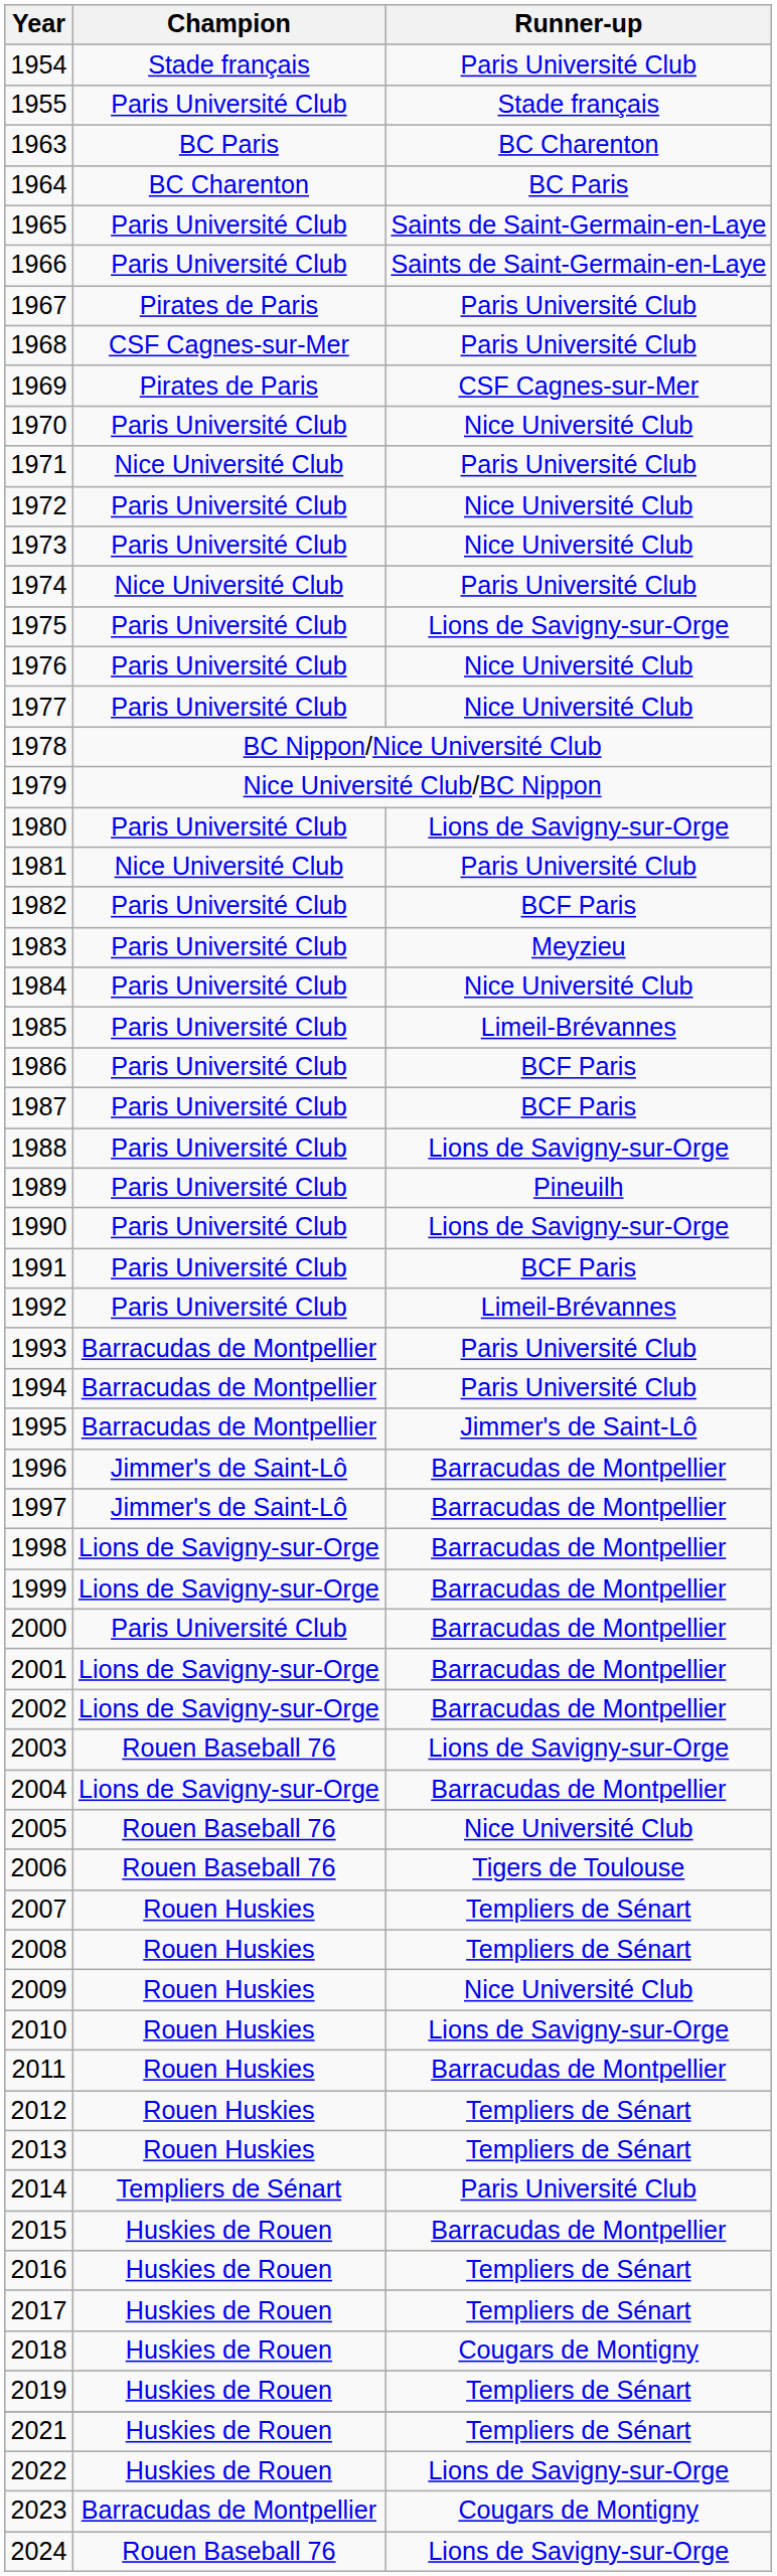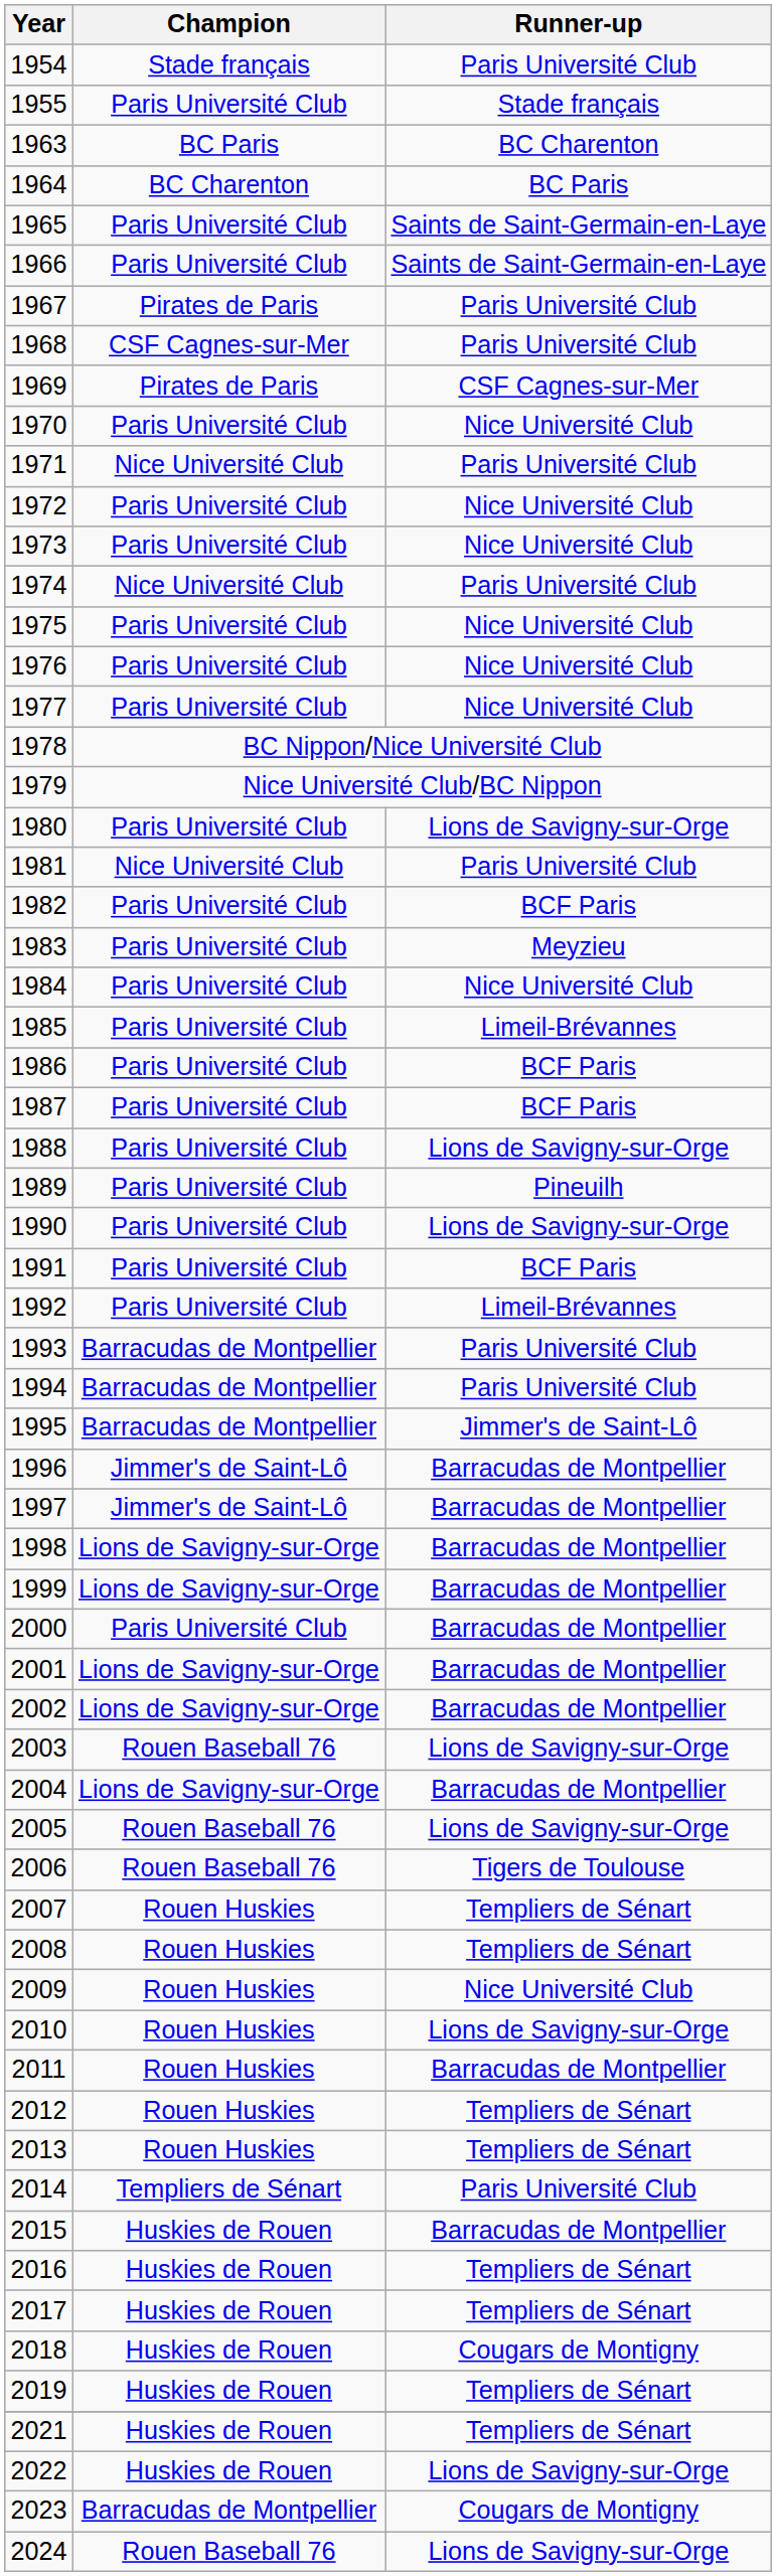 <table class="wikitable">
 <tr>
 <th>Year</th>
 <th>Champion</th>
 <th>Runner-up</th>
 </tr>
 <tr align=center>
 <td>1954</td>
 <td><a href='#'>Stade français</a></td>
 <td><a href='#'>Paris Université Club</a></td>
 </tr>
 <tr align=center>
 <td>1955</td>
 <td><a href='#'>Paris Université Club</a></td>
 <td><a href='#'>Stade français</a></td>
 </tr>
 <tr align=center>
 <td>1963</td>
 <td><a href='#'>BC Paris</a></td>
 <td><a href='#'>BC Charenton</a></td>
 </tr>
 <tr align=center>
 <td>1964</td>
 <td><a href='#'>BC Charenton</a></td>
 <td><a href='#'>BC Paris</a></td>
 </tr>
 <tr align=center>
 <td>1965</td>
 <td><a href='#'>Paris Université Club</a></td>
 <td><a href='#'>Saints de Saint-Germain-en-Laye</a></td>
 </tr>
 <tr align=center>
 <td>1966</td>
 <td><a href='#'>Paris Université Club</a></td>
 <td><a href='#'>Saints de Saint-Germain-en-Laye</a></td>
 </tr>
 <tr align=center>
 <td>1967</td>
 <td><a href='#'>Pirates de Paris</a></td>
 <td><a href='#'>Paris Université Club</a></td>
 </tr>
 <tr align=center>
 <td>1968</td>
 <td><a href='#'>CSF Cagnes-sur-Mer</a></td>
 <td><a href='#'>Paris Université Club</a></td>
 </tr>
 <tr align=center>
 <td>1969</td>
 <td><a href='#'>Pirates de Paris</a></td>
 <td><a href='#'>CSF Cagnes-sur-Mer</a></td>
 </tr>
 <tr align=center>
 <td>1970</td>
 <td><a href='#'>Paris Université Club</a></td>
 <td><a href='#'>Nice Université Club</a></td>
 </tr>
 <tr align=center>
 <td>1971</td>
 <td><a href='#'>Nice Université Club</a></td>
 <td><a href='#'>Paris Université Club</a></td>
 </tr>
 <tr align=center>
 <td>1972</td>
 <td><a href='#'>Paris Université Club</a></td>
 <td><a href='#'>Nice Université Club</a></td>
 </tr>
 <tr align=center>
 <td>1973</td>
 <td><a href='#'>Paris Université Club</a></td>
 <td><a href='#'>Nice Université Club</a></td>
 </tr>
 <tr align=center>
 <td>1974</td>
 <td><a href='#'>Nice Université Club</a></td>
 <td><a href='#'>Paris Université Club</a></td>
 </tr>
 <tr align=center>
 <td>1975</td>
 <td><a href='#'>Paris Université Club</a></td>
-<td><a href='#'>Lions de Savigny-sur-Orge</a></td>
+<td><a href='#'>Nice Université Club</a></td>
 </tr>
 <tr align=center>
 <td>1976</td>
 <td><a href='#'>Paris Université Club</a></td>
 <td><a href='#'>Nice Université Club</a></td>
 </tr>
 <tr align=center>
 <td>1977</td>
 <td><a href='#'>Paris Université Club</a></td>
 <td><a href='#'>Nice Université Club</a></td>
 </tr>
 <tr align=center>
 <td>1978</td>
 <td colspan=2><a href='#'>BC Nippon</a>/<a href='#'>Nice Université Club</a></td>
 </tr>
 <tr align=center>
 <td>1979</td>
 <td colspan=2><a href='#'>Nice Université Club</a>/<a href='#'>BC Nippon</a></td>
 </tr>
 <tr align=center>
 <td>1980</td>
 <td><a href='#'>Paris Université Club</a></td>
 <td><a href='#'>Lions de Savigny-sur-Orge</a></td>
 </tr>
 <tr align=center>
 <td>1981</td>
 <td><a href='#'>Nice Université Club</a></td>
 <td><a href='#'>Paris Université Club</a></td>
 </tr>
 <tr align=center>
 <td>1982</td>
 <td><a href='#'>Paris Université Club</a></td>
 <td><a href='#'>BCF Paris</a></td>
 </tr>
 <tr align=center>
 <td>1983</td>
 <td><a href='#'>Paris Université Club</a></td>
 <td><a href='#'>Meyzieu</a></td>
 </tr>
 <tr align=center>
 <td>1984</td>
 <td><a href='#'>Paris Université Club</a></td>
 <td><a href='#'>Nice Université Club</a></td>
 </tr>
 <tr align=center>
 <td>1985</td>
 <td><a href='#'>Paris Université Club</a></td>
 <td><a href='#'>Limeil-Brévannes</a></td>
 </tr>
 <tr align=center>
 <td>1986</td>
 <td><a href='#'>Paris Université Club</a></td>
 <td><a href='#'>BCF Paris</a></td>
 </tr>
 <tr align=center>
 <td>1987</td>
 <td><a href='#'>Paris Université Club</a></td>
 <td><a href='#'>BCF Paris</a></td>
 </tr>
 <tr align=center>
 <td>1988</td>
 <td><a href='#'>Paris Université Club</a></td>
 <td><a href='#'>Lions de Savigny-sur-Orge</a></td>
 </tr>
 <tr align=center>
 <td>1989</td>
 <td><a href='#'>Paris Université Club</a></td>
 <td><a href='#'>Pineuilh</a></td>
 </tr>
 <tr align=center>
 <td>1990</td>
 <td><a href='#'>Paris Université Club</a></td>
 <td><a href='#'>Lions de Savigny-sur-Orge</a></td>
 </tr>
 <tr align=center>
 <td>1991</td>
 <td><a href='#'>Paris Université Club</a></td>
 <td><a href='#'>BCF Paris</a></td>
 </tr>
 <tr align=center>
 <td>1992</td>
 <td><a href='#'>Paris Université Club</a></td>
 <td><a href='#'>Limeil-Brévannes</a></td>
 </tr>
 <tr align=center>
 <td>1993</td>
 <td><a href='#'>Barracudas de Montpellier</a></td>
 <td><a href='#'>Paris Université Club</a></td>
 </tr>
 <tr align=center>
 <td>1994</td>
 <td><a href='#'>Barracudas de Montpellier</a></td>
 <td><a href='#'>Paris Université Club</a></td>
 </tr>
 <tr align=center>
 <td>1995</td>
 <td><a href='#'>Barracudas de Montpellier</a></td>
 <td><a href='#'>Jimmer's de Saint-Lô</a></td>
 </tr>
 <tr align=center>
 <td>1996</td>
 <td><a href='#'>Jimmer's de Saint-Lô</a></td>
 <td><a href='#'>Barracudas de Montpellier</a></td>
 </tr>
 <tr align=center>
 <td>1997</td>
 <td><a href='#'>Jimmer's de Saint-Lô</a></td>
 <td><a href='#'>Barracudas de Montpellier</a></td>
 </tr>
 <tr align=center>
 <td>1998</td>
 <td><a href='#'>Lions de Savigny-sur-Orge</a></td>
 <td><a href='#'>Barracudas de Montpellier</a></td>
 </tr>
 <tr align=center>
 <td>1999</td>
 <td><a href='#'>Lions de Savigny-sur-Orge</a></td>
 <td><a href='#'>Barracudas de Montpellier</a></td>
 </tr>
 <tr align=center>
 <td>2000</td>
 <td><a href='#'>Paris Université Club</a></td>
 <td><a href='#'>Barracudas de Montpellier</a></td>
 </tr>
 <tr align=center>
 <td>2001</td>
 <td><a href='#'>Lions de Savigny-sur-Orge</a></td>
 <td><a href='#'>Barracudas de Montpellier</a></td>
 </tr>
 <tr align=center>
 <td>2002</td>
 <td><a href='#'>Lions de Savigny-sur-Orge</a></td>
 <td><a href='#'>Barracudas de Montpellier</a></td>
 </tr>
 <tr align=center>
 <td>2003</td>
 <td><a href='#'>Rouen Baseball 76</a></td>
 <td><a href='#'>Lions de Savigny-sur-Orge</a></td>
 </tr>
 <tr align=center>
 <td>2004</td>
 <td><a href='#'>Lions de Savigny-sur-Orge</a></td>
 <td><a href='#'>Barracudas de Montpellier</a></td>
 </tr>
 <tr align=center>
 <td>2005</td>
 <td><a href='#'>Rouen Baseball 76</a></td>
-<td><a href='#'>Nice Université Club</a></td>
+<td><a href='#'>Lions de Savigny-sur-Orge</a></td>
 </tr>
 <tr align=center>
 <td>2006</td>
 <td><a href='#'>Rouen Baseball 76</a></td>
 <td><a href='#'>Tigers de Toulouse</a></td>
 </tr>
 <tr align=center>
 <td>2007</td>
 <td><a href='#'>Rouen Huskies</a></td>
 <td><a href='#'>Templiers de Sénart</a></td>
 </tr>
 <tr align=center>
 <td>2008</td>
 <td><a href='#'>Rouen Huskies</a></td>
 <td><a href='#'>Templiers de Sénart</a></td>
 </tr>
 <tr align=center>
 <td>2009</td>
 <td><a href='#'>Rouen Huskies</a></td>
 <td><a href='#'>Nice Université Club</a></td>
 </tr>
 <tr align=center>
 <td>2010</td>
 <td><a href='#'>Rouen Huskies</a></td>
 <td><a href='#'>Lions de Savigny-sur-Orge</a></td>
 </tr>
 <tr align=center>
 <td>2011</td>
 <td><a href='#'>Rouen Huskies</a></td>
 <td><a href='#'>Barracudas de Montpellier</a></td>
 </tr>
 <tr align=center>
 <td>2012</td>
 <td><a href='#'>Rouen Huskies</a></td>
 <td><a href='#'>Templiers de Sénart</a></td>
 </tr>
 <tr align=center>
 <td>2013</td>
 <td><a href='#'>Rouen Huskies</a></td>
 <td><a href='#'>Templiers de Sénart</a></td>
 </tr>
 <tr align=center>
 <td>2014</td>
 <td><a href='#'>Templiers de Sénart</a></td>
 <td><a href='#'>Paris Université Club</a></td>
 </tr>
 <tr align=center>
 <td>2015</td>
 <td><a href='#'>Huskies de Rouen</a></td>
 <td><a href='#'>Barracudas de Montpellier</a></td>
 </tr>
 <tr align=center>
 <td>2016</td>
 <td><a href='#'>Huskies de Rouen</a></td>
 <td><a href='#'>Templiers de Sénart</a></td>
 </tr>
 <tr align=center>
 <td>2017</td>
 <td><a href='#'>Huskies de Rouen</a></td>
 <td><a href='#'>Templiers de Sénart</a></td>
 </tr>
 <tr align=center>
 <td>2018</td>
 <td><a href='#'>Huskies de Rouen</a></td>
 <td><a href='#'>Cougars de Montigny</a></td>
 </tr>
 <tr align=center>
 <td>2019</td>
 <td><a href='#'>Huskies de Rouen</a></td>
 <td><a href='#'>Templiers de Sénart</a></td>
 </tr>
 <tr align=center>
 </tr>
 <tr align=center>
 <td>2021</td>
 <td><a href='#'>Huskies de Rouen</a></td>
 <td><a href='#'>Templiers de Sénart</a></td>
 </tr>
 <tr align=center>
 <td>2022</td>
 <td><a href='#'>Huskies de Rouen</a></td>
 <td><a href='#'>Lions de Savigny-sur-Orge</a></td>
 </tr>
 <tr align=center>
 <td>2023</td>
 <td><a href='#'>Barracudas de Montpellier</a></td>
 <td><a href='#'>Cougars de Montigny</a></td>
 </tr>
 <tr align=center>
 <td>2024</td>
 <td><a href='#'>Rouen Baseball 76</a></td>
 <td><a href='#'>Lions de Savigny-sur-Orge</a></td>
 </tr>
 <tr align=center>
 </tr>
 </table>
